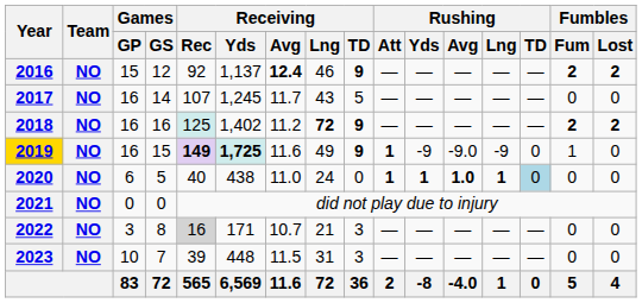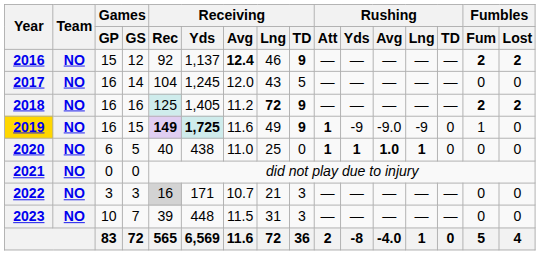 <table class="wikitable" style="text-align:center;">
 <tr>
 <th rowspan="2">Year</th>
 <th rowspan="2">Team</th>
 <th colspan="2">Games</th>
 <th colspan="5">Receiving</th>
 <th colspan="5">Rushing</th>
 <th colspan="2">Fumbles</th>
 </tr>
 <tr>
 <th>GP</th>
 <th>GS</th>
 <th>Rec</th>
 <th>Yds</th>
 <th>Avg</th>
 <th>Lng</th>
 <th>TD</th>
 <th>Att</th>
 <th>Yds</th>
 <th>Avg</th>
 <th>Lng</th>
 <th>TD</th>
 <th>Fum</th>
 <th>Lost</th>
 </tr>
 <tr>
 <th><a href='#'>2016</a></th>
 <th><a href='#'>NO</a></th>
 <td>15</td>
 <td>12</td>
 <td>92</td>
 <td>1,137</td>
 <td><strong>12.4</strong></td>
 <td>46</td>
 <td><strong>9</strong></td>
 <td>—</td>
 <td>—</td>
 <td>—</td>
 <td>—</td>
 <td>—</td>
 <td><strong>2</strong></td>
 <td><strong>2</strong></td>
 </tr>
 <tr>
 <th><a href='#'>2017</a></th>
 <th><a href='#'>NO</a></th>
 <td>16</td>
 <td>14</td>
-<td>107</td>
+<td>104</td>
 <td>1,245</td>
-<td>11.7</td>
+<td>12.0</td>
 <td>43</td>
 <td>5</td>
 <td>—</td>
 <td>—</td>
 <td>—</td>
 <td>—</td>
 <td>—</td>
 <td>0</td>
 <td>0</td>
 </tr>
 <tr>
 <th><a href='#'>2018</a></th>
 <th><a href='#'>NO</a></th>
 <td>16</td>
 <td>16</td>
 <td style="background:#cfecec;">125</td>
-<td>1,402</td>
+<td>1,405</td>
 <td>11.2</td>
 <td><strong>72</strong></td>
 <td><strong>9</strong></td>
 <td>—</td>
 <td>—</td>
 <td>—</td>
 <td>—</td>
 <td>—</td>
 <td><strong>2</strong></td>
 <td><strong>2</strong></td>
 </tr>
 <tr>
 <th style="background:#ffd700; width:3em;"><a href='#'>2019</a></th>
 <th><a href='#'>NO</a></th>
 <td>16</td>
 <td>15</td>
 <td style="background:#e0cef2;"><strong>149</strong></td>
 <td style="background:#cfecec;"><strong>1,725</strong></td>
 <td>11.6</td>
 <td>49</td>
 <td><strong>9</strong></td>
 <td><strong>1</strong></td>
 <td>-9</td>
 <td>-9.0</td>
 <td>-9</td>
 <td>0</td>
 <td>1</td>
 <td>0</td>
 </tr>
 <tr>
 <th><a href='#'>2020</a></th>
 <th><a href='#'>NO</a></th>
 <td>6</td>
 <td>5</td>
 <td>40</td>
 <td>438</td>
 <td>11.0</td>
-<td>24</td>
+<td>25</td>
 <td>0</td>
 <td><strong>1</strong></td>
 <td><strong>1</strong></td>
 <td><strong>1.0</strong></td>
 <td><strong>1</strong></td>
-<td style="background: lightblue;">0</td>
+<td>0</td>
 <td>0</td>
 <td>0</td>
 </tr>
 <tr>
 <th><a href='#'>2021</a></th>
 <th><a href='#'>NO</a></th>
 <td>0</td>
 <td>0</td>
 <td colspan="12"><em>did not play due to injury</em></td>
 </tr>
 <tr>
 <th><a href='#'>2022</a></th>
 <th><a href='#'>NO</a></th>
 <td>3</td>
-<td>8</td>
+<td>3</td>
 <td style="background: lightgrey;">16</td>
 <td>171</td>
 <td>10.7</td>
 <td>21</td>
 <td>3</td>
 <td>—</td>
 <td>—</td>
 <td>—</td>
 <td>—</td>
 <td>—</td>
 <td>0</td>
 <td>0</td>
 </tr>
 <tr>
 <th><a href='#'>2023</a></th>
 <th><a href='#'>NO</a></th>
 <td>10</td>
 <td>7</td>
 <td>39</td>
 <td>448</td>
 <td>11.5</td>
 <td>31</td>
 <td>3</td>
 <td>—</td>
 <td>—</td>
 <td>—</td>
 <td>—</td>
 <td>—</td>
 <td>0</td>
 <td>0</td>
 </tr>
 <tr>
 <th colspan="2"></th>
 <th>83</th>
 <th>72</th>
 <th>565</th>
 <th>6,569</th>
 <th>11.6</th>
 <th>72</th>
 <th>36</th>
 <th>2</th>
 <th>-8</th>
 <th>-4.0</th>
 <th>1</th>
 <th>0</th>
 <th>5</th>
 <th>4</th>
 </tr>
 </table>
